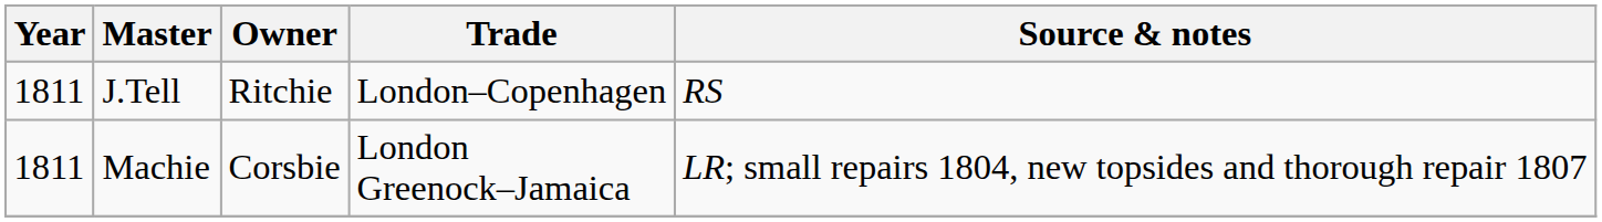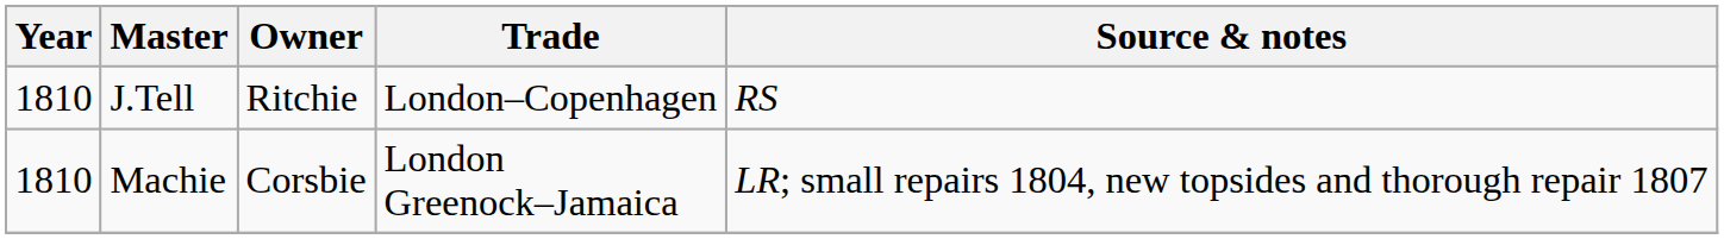 <table class="sortable wikitable">
 <tr>
 <th>Year</th>
 <th>Master</th>
 <th>Owner</th>
 <th>Trade</th>
 <th>Source & notes</th>
 </tr>
 <tr>
-<td>1811</td>
+<td>1810</td>
 <td>J.Tell</td>
 <td>Ritchie</td>
 <td>London–Copenhagen</td>
 <td><em>RS</em></td>
 </tr>
 <tr>
-<td>1811</td>
+<td>1810</td>
 <td>Machie</td>
 <td>Corsbie</td>
 <td>London<br>Greenock–Jamaica</td>
 <td><em>LR</em>; small repairs 1804, new topsides and thorough repair 1807</td>
 </tr>
 <tr>
 </tr>
 </table>
